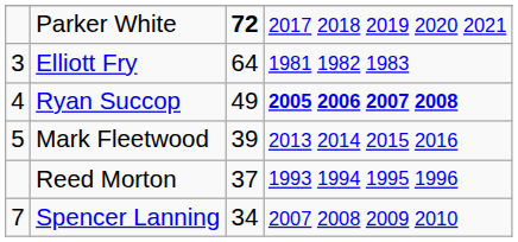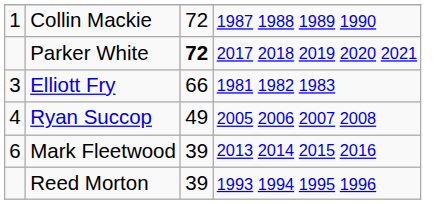 <table class="wikitable">
 <tr>
+</tr>
+<tr>
+<td>1</td>
+<td>Collin Mackie</td>
+<td>72</td>
+<td style="font-size:80%;"><a href='#'>1987</a> <a href='#'>1988</a> <a href='#'>1989</a> <a href='#'>1990</a></td>
 </tr>
 <tr>
 <td></td>
 <td>Parker White</td>
 <td><strong>72</strong></td>
 <td style="font-size:80%;"><a href='#'>2017</a> <a href='#'>2018</a> <a href='#'>2019</a> <a href='#'>2020</a> <a href='#'>2021</a></td>
 </tr>
 <tr>
 <td>3</td>
 <td><a href='#'>Elliott Fry</a></td>
-<td>64</td>
+<td>66</td>
 <td style="font-size:80%;"><a href='#'>1981</a> <a href='#'>1982</a> <a href='#'>1983</a></td>
 </tr>
 <tr>
 <td>4</td>
 <td><a href='#'>Ryan Succop</a></td>
 <td>49</td>
-<td style="font-size:80%;"><strong><a href='#'>2005</a> <a href='#'>2006</a> <a href='#'>2007</a> <a href='#'>2008</a></strong></td>
+<td style="font-size:80%;"><a href='#'>2005</a> <a href='#'>2006</a> <a href='#'>2007</a> <a href='#'>2008</a></td>
 </tr>
 <tr>
-<td>5</td>
+<td>6</td>
 <td>Mark Fleetwood</td>
 <td>39</td>
 <td style="font-size:80%;"><a href='#'>2013</a> <a href='#'>2014</a> <a href='#'>2015</a> <a href='#'>2016</a></td>
 </tr>
 <tr>
 <td></td>
 <td>Reed Morton</td>
-<td>37</td>
+<td>39</td>
 <td style="font-size:80%;"><a href='#'>1993</a> <a href='#'>1994</a> <a href='#'>1995</a> <a href='#'>1996</a></td>
 </tr>
-<tr>
-<td>7</td>
-<td><a href='#'>Spencer Lanning</a></td>
-<td>34</td>
-<td style="font-size:80%;"><a href='#'>2007</a> <a href='#'>2008</a> <a href='#'>2009</a> <a href='#'>2010</a></td>
-</tr>
 </table>
